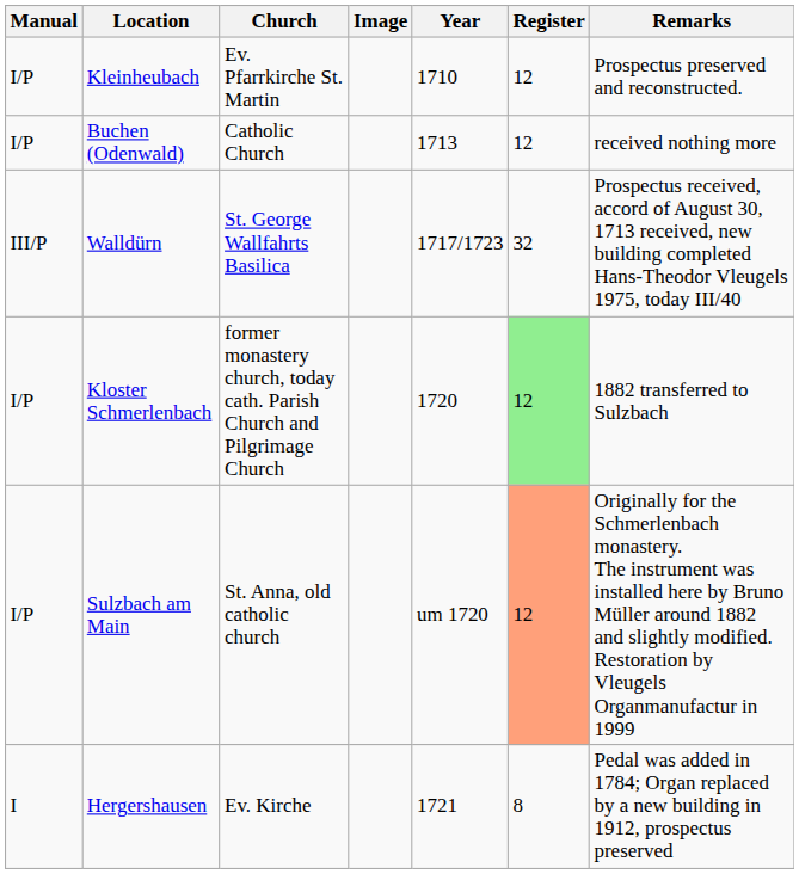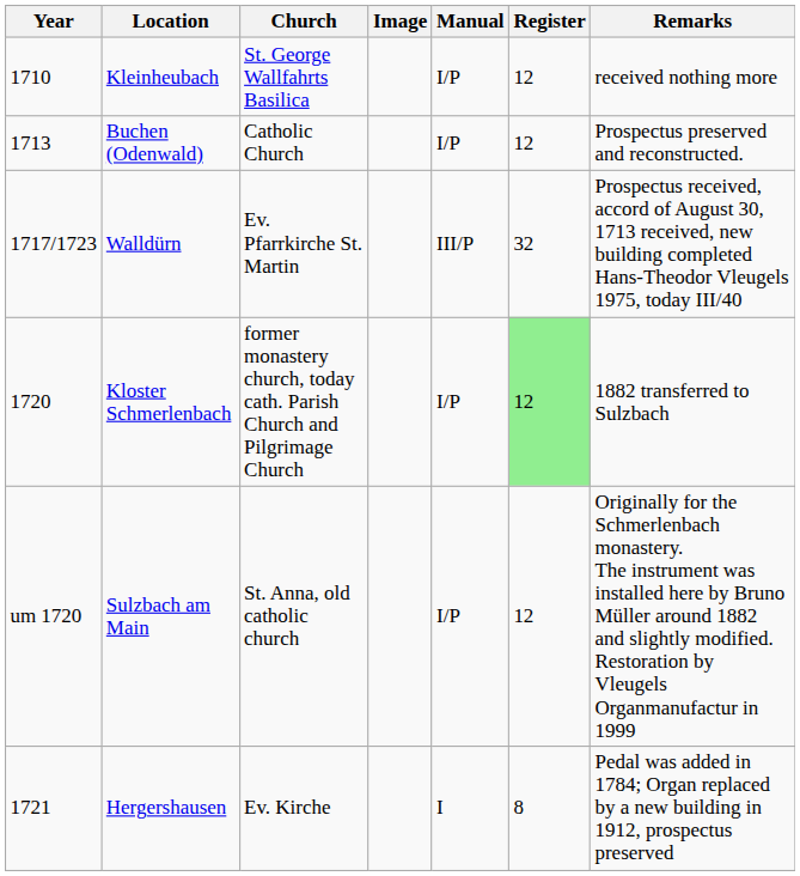 <table class="wikitable sortable" width="100%">
 <tr class="hintergrundfarbe5">
-<th>Manual</th>
+<th>Year</th>
 <th>Location</th>
 <th>Church</th>
 <th class="unsortable">Image</th>
-<th>Year</th>
+<th>Manual</th>
 <th>Register</th>
 <th class="unsortable">Remarks</th>
 </tr>
 <tr>
+<td>1710</td>
+<td><a href='#'>Kleinheubach</a></td>
+<td><a href='#'>St. George Wallfahrts Basilica</a></td>
+<td></td>
 <td>I/P</td>
-<td><a href='#'>Kleinheubach</a></td>
-<td>Ev. Pfarrkirche St. Martin</td>
+<td>12</td>
+<td>received nothing more</td>
+</tr>
+<tr>
+<td>1713</td>
+<td><a href='#'>Buchen (Odenwald)</a></td>
+<td>Catholic Church</td>
 <td></td>
-<td>1710</td>
+<td>I/P</td>
 <td>12</td>
 <td>Prospectus preserved and reconstructed.</td>
 </tr>
 <tr>
-<td>I/P</td>
-<td><a href='#'>Buchen (Odenwald)</a></td>
-<td>Catholic Church</td>
+<td>1717/1723</td>
+<td><a href='#'>Walldürn</a></td>
+<td>Ev. Pfarrkirche St. Martin</td>
 <td></td>
-<td>1713</td>
-<td>12</td>
-<td>received nothing more</td>
-</tr>
-<tr>
 <td>III/P</td>
-<td><a href='#'>Walldürn</a></td>
-<td><a href='#'>St. George Wallfahrts Basilica</a></td>
-<td></td>
-<td>1717/1723</td>
 <td>32</td>
 <td>Prospectus received, accord of August 30, 1713 received, new building completed<br>Hans-Theodor Vleugels 1975, today III/40</td>
 </tr>
 <tr>
-<td>I/P</td>
+<td>1720</td>
 <td><a href='#'>Kloster Schmerlenbach</a></td>
 <td>former monastery church, today cath.  Parish Church and Pilgrimage Church</td>
 <td></td>
-<td>1720</td>
+<td>I/P</td>
 <td style="background: lightgreen;">12</td>
 <td>1882 transferred to Sulzbach</td>
 </tr>
 <tr>
-<td>I/P</td>
+<td>um 1720</td>
 <td><a href='#'>Sulzbach am Main</a></td>
 <td>St. Anna, old catholic church</td>
 <td></td>
-<td>um 1720</td>
-<td style="background: lightsalmon;">12</td>
+<td>I/P</td>
+<td>12</td>
 <td>Originally for the Schmerlenbach monastery.<br>The instrument was installed here by Bruno Müller around 1882 and slightly modified.  Restoration by Vleugels Organmanufactur in 1999</td>
 </tr>
 <tr>
-<td>I</td>
+<td>1721</td>
 <td><a href='#'>Hergershausen</a></td>
 <td>Ev. Kirche</td>
 <td></td>
-<td>1721</td>
+<td>I</td>
 <td>8</td>
 <td>Pedal was added in 1784;  Organ replaced by a new building in 1912, prospectus preserved</td>
 </tr>
 </table>
